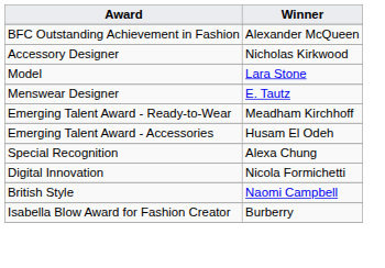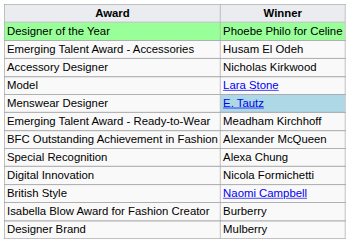 <table class="wikitable">
 <tr>
 <th style="background:#EAECF0">Award</th>
 <th style="background:#EAECF0">Winner</th>
 </tr>
 <tr>
+<td style="background:#99ff99">Designer of the Year</td>
+<td style="background:#99ff99">Phoebe Philo for Celine</td>
 </tr>
 <tr>
-<td>BFC Outstanding Achievement in Fashion</td>
-<td>Alexander McQueen</td>
+</tr>
+<tr>
+<td>Emerging Talent Award - Accessories</td>
+<td>Husam El Odeh</td>
 </tr>
 <tr>
 </tr>
 <tr>
 <td>Accessory Designer</td>
 <td>Nicholas Kirkwood</td>
 </tr>
 <tr>
 </tr>
 <tr>
 <td>Model</td>
 <td><a href='#'>Lara Stone</a></td>
 </tr>
 <tr>
 </tr>
 <tr>
 <td>Menswear Designer</td>
-<td><a href='#'>E. Tautz</a></td>
+<td style="background: lightblue;"><a href='#'>E. Tautz</a></td>
 </tr>
 <tr>
 </tr>
 <tr>
 <td>Emerging Talent Award - Ready-to-Wear</td>
 <td>Meadham Kirchhoff</td>
 </tr>
 <tr>
 </tr>
 <tr>
-<td>Emerging Talent Award - Accessories</td>
-<td>Husam El Odeh</td>
+<td>BFC Outstanding Achievement in Fashion</td>
+<td>Alexander McQueen</td>
 </tr>
 <tr>
 </tr>
 <tr>
 <td>Special Recognition</td>
 <td>Alexa Chung</td>
 </tr>
 <tr>
 </tr>
 <tr>
 <td>Digital Innovation</td>
 <td>Nicola Formichetti</td>
 </tr>
 <tr>
 </tr>
 <tr>
 <td>British Style</td>
 <td><a href='#'>Naomi Campbell</a></td>
 </tr>
 <tr>
 </tr>
 <tr>
 <td>Isabella Blow Award for Fashion Creator</td>
 <td>Burberry</td>
 </tr>
 <tr>
 </tr>
+<tr>
+<td>Designer Brand</td>
+<td>Mulberry</td>
+</tr>
 </table>
